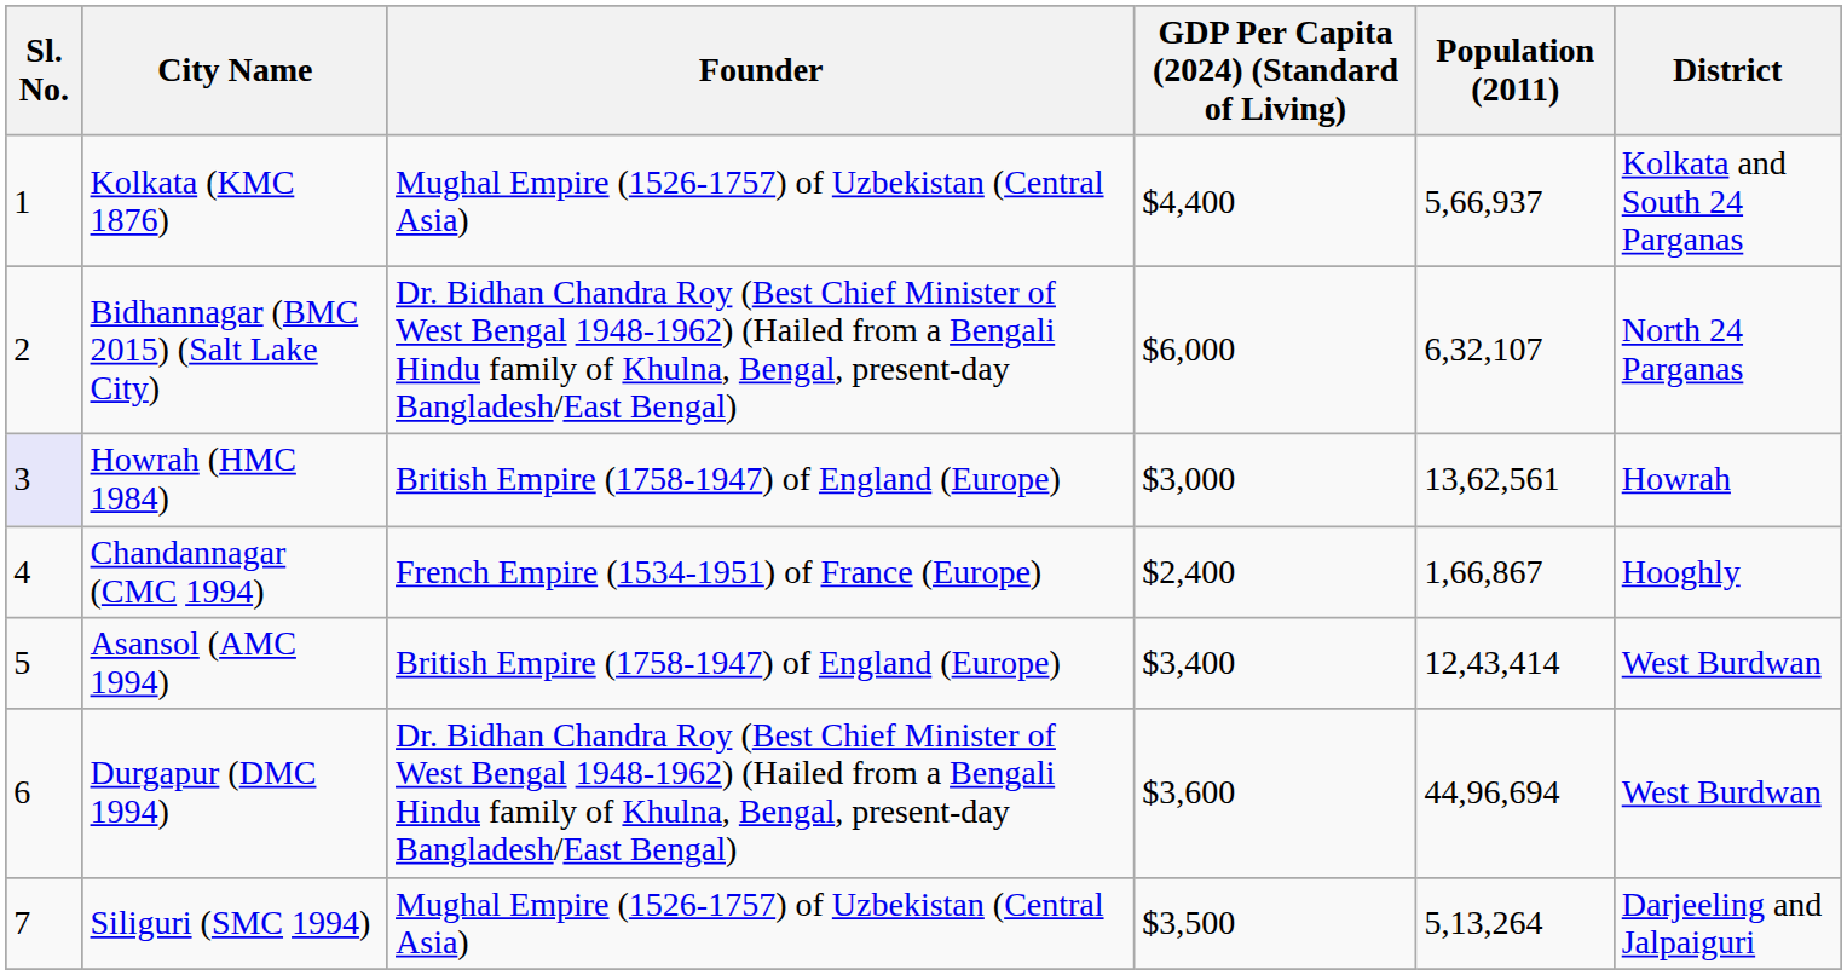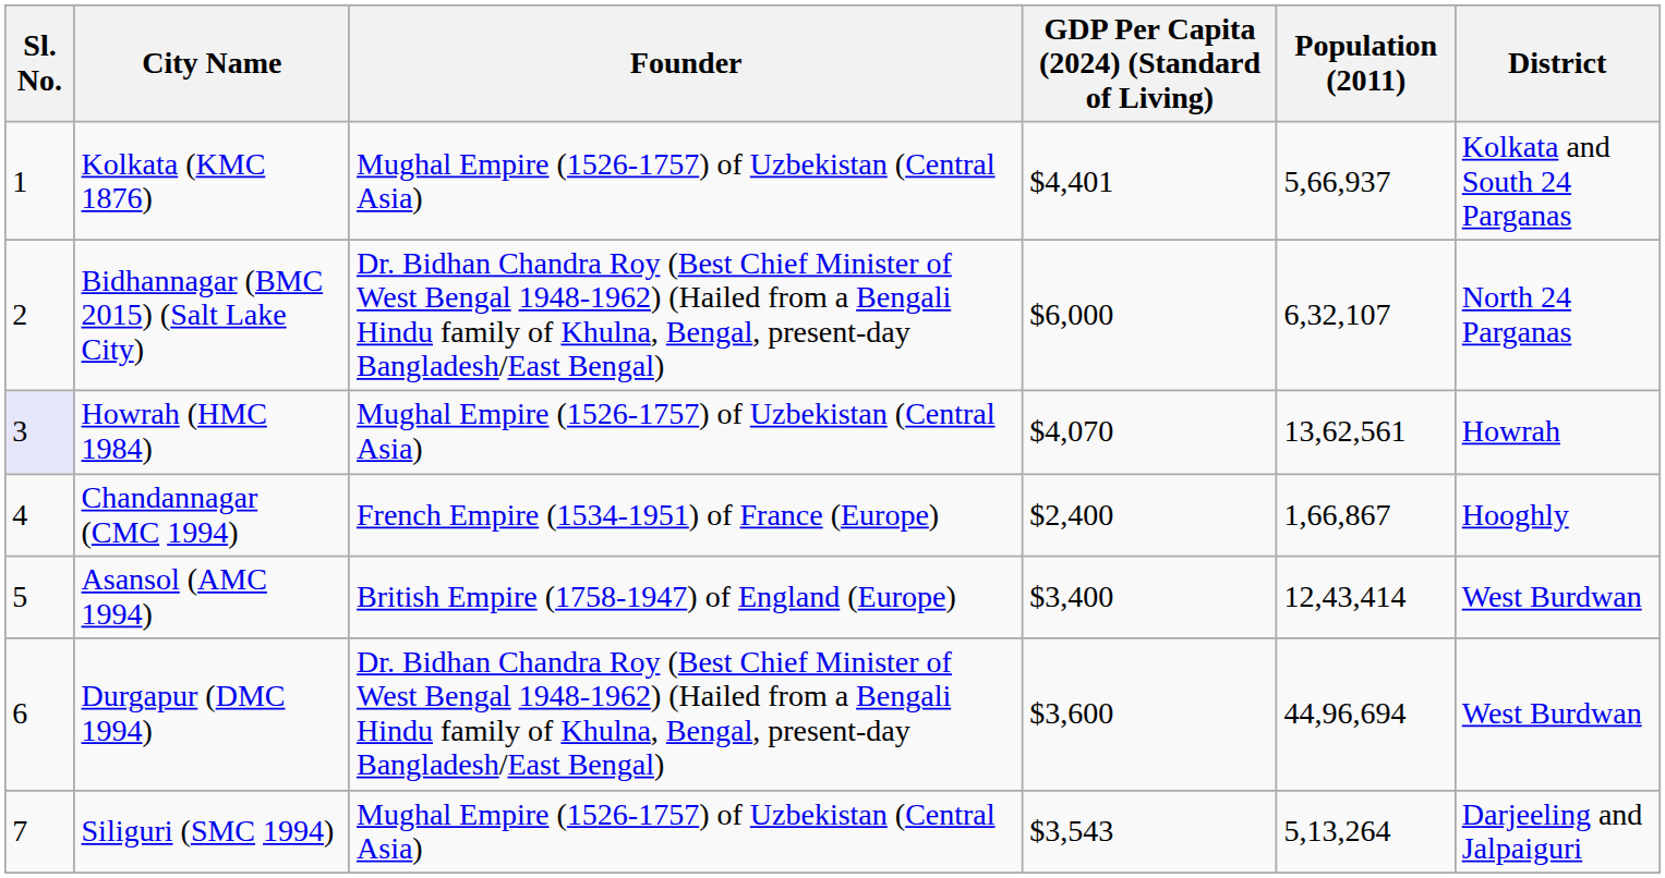 <table class="sortable wikitable">
 <tr>
 <th>Sl. No.</th>
 <th>City Name</th>
 <th>Founder</th>
 <th><strong>GDP Per Capita (2024) (Standard of Living)</strong></th>
 <th>Population (2011)</th>
 <th>District</th>
 </tr>
 <tr>
 <td>1</td>
 <td><a href='#'>Kolkata</a> (<a href='#'>KMC</a> <a href='#'>1876</a>)</td>
 <td><a href='#'>Mughal Empire</a> (<a href='#'>1526-1757</a>) of <a href='#'>Uzbekistan</a> (<a href='#'>Central Asia</a>)</td>
-<td>$4,400</td>
+<td>$4,401</td>
 <td>5,66,937</td>
 <td><a href='#'>Kolkata</a> and <a href='#'>South 24 Parganas</a></td>
 </tr>
 <tr>
 <td>2</td>
 <td><a href='#'>Bidhannagar</a> (<a href='#'>BMC</a> <a href='#'>2015</a>) (<a href='#'>Salt Lake City</a>)</td>
 <td><a href='#'>Dr. Bidhan Chandra Roy</a> (<a href='#'>Best Chief Minister of West Bengal</a> <a href='#'>1948-1962</a>) (Hailed from a <a href='#'>Bengali</a> <a href='#'>Hindu</a> family of <a href='#'>Khulna</a>, <a href='#'>Bengal</a>, present-day <a href='#'>Bangladesh</a>/<a href='#'>East Bengal</a>)</td>
 <td>$6,000</td>
 <td>6,32,107</td>
 <td><a href='#'>North 24 Parganas</a></td>
 </tr>
 <tr>
 <td style="background: lavender;">3</td>
 <td><a href='#'>Howrah</a> (<a href='#'>HMC</a> <a href='#'>1984</a>)</td>
-<td><a href='#'>British Empire</a> (<a href='#'>1758-1947</a>) of <a href='#'>England</a> (<a href='#'>Europe</a>)</td>
-<td>$3,000</td>
+<td><a href='#'>Mughal Empire</a> (<a href='#'>1526-1757</a>) of <a href='#'>Uzbekistan</a> (<a href='#'>Central Asia</a>)</td>
+<td>$4,070</td>
 <td>13,62,561</td>
 <td><a href='#'>Howrah</a></td>
 </tr>
 <tr>
 <td>4</td>
 <td><a href='#'>Chandannagar</a> (<a href='#'>CMC</a> <a href='#'>1994</a>)</td>
 <td><a href='#'>French Empire</a> (<a href='#'>1534-1951</a>) of <a href='#'>France</a> (<a href='#'>Europe</a>)</td>
 <td>$2,400</td>
 <td>1,66,867</td>
 <td><a href='#'>Hooghly</a></td>
 </tr>
 <tr>
 <td>5</td>
 <td><a href='#'>Asansol</a> (<a href='#'>AMC</a> <a href='#'>1994</a>)</td>
 <td><a href='#'>British Empire</a> (<a href='#'>1758-1947</a>) of <a href='#'>England</a> (<a href='#'>Europe</a>)</td>
 <td>$3,400</td>
 <td>12,43,414</td>
 <td><a href='#'>West Burdwan</a></td>
 </tr>
 <tr>
 <td>6</td>
 <td><a href='#'>Durgapur</a> (<a href='#'>DMC</a> <a href='#'>1994</a>)</td>
 <td><a href='#'>Dr. Bidhan Chandra Roy</a> (<a href='#'>Best Chief Minister of West Bengal</a> <a href='#'>1948-1962</a>) (Hailed from a <a href='#'>Bengali</a> <a href='#'>Hindu</a> family of <a href='#'>Khulna</a>, <a href='#'>Bengal</a>, present-day <a href='#'>Bangladesh</a>/<a href='#'>East Bengal</a>)</td>
 <td>$3,600</td>
 <td>44,96,694</td>
 <td><a href='#'>West Burdwan</a></td>
 </tr>
 <tr>
 <td>7</td>
 <td><a href='#'>Siliguri</a> (<a href='#'>SMC</a> <a href='#'>1994</a>)</td>
 <td><a href='#'>Mughal Empire</a> (<a href='#'>1526-1757</a>) of <a href='#'>Uzbekistan</a> (<a href='#'>Central Asia</a>)</td>
-<td>$3,500</td>
+<td>$3,543</td>
 <td>5,13,264</td>
 <td><a href='#'>Darjeeling</a> and <a href='#'>Jalpaiguri</a></td>
 </tr>
 </table>
